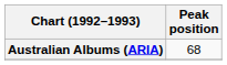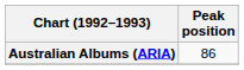 <table class="wikitable sortable plainrowheaders" style="text-align:center">
 <tr>
 <th scope="col">Chart (1992–1993)</th>
 <th scope="col">Peak<br>position</th>
 </tr>
 <tr>
 <th scope="row">Australian Albums (<a href='#'>ARIA</a>)</th>
-<td>68</td>
+<td>86</td>
 </tr>
 <tr>
 </tr>
 <tr>
 </tr>
 <tr>
 </tr>
 <tr>
 </tr>
 <tr>
 </tr>
 <tr>
 </tr>
 </table>
